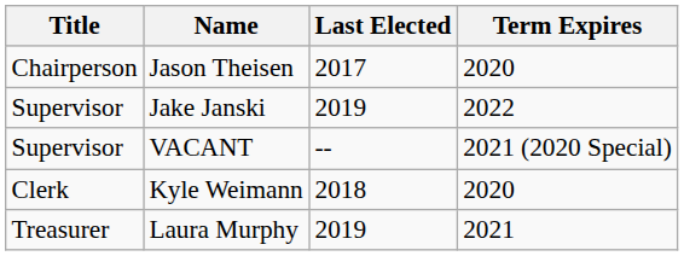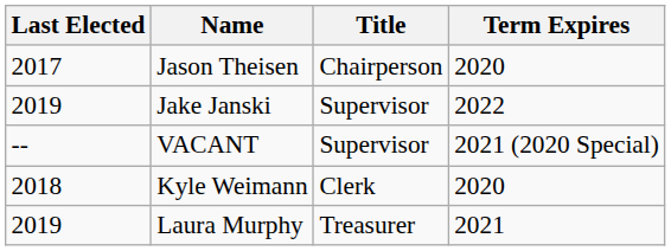 <table class="wikitable">
 <tr>
+<th>Last Elected</th>
+<th>Name</th>
 <th>Title</th>
-<th>Name</th>
-<th>Last Elected</th>
 <th>Term Expires</th>
 </tr>
 <tr>
+<td>2017</td>
+<td>Jason Theisen</td>
 <td>Chairperson</td>
-<td>Jason Theisen</td>
-<td>2017</td>
 <td>2020</td>
 </tr>
 <tr>
+<td>2019</td>
+<td>Jake Janski</td>
 <td>Supervisor</td>
-<td>Jake Janski</td>
-<td>2019</td>
 <td>2022</td>
 </tr>
 <tr>
+<td>--</td>
+<td>VACANT</td>
 <td>Supervisor</td>
-<td>VACANT</td>
-<td>--</td>
 <td>2021 (2020 Special)</td>
 </tr>
 <tr>
+<td>2018</td>
+<td>Kyle Weimann</td>
 <td>Clerk</td>
-<td>Kyle Weimann</td>
-<td>2018</td>
 <td>2020</td>
 </tr>
 <tr>
+<td>2019</td>
+<td>Laura Murphy</td>
 <td>Treasurer</td>
-<td>Laura Murphy</td>
-<td>2019</td>
 <td>2021</td>
 </tr>
 </table>
